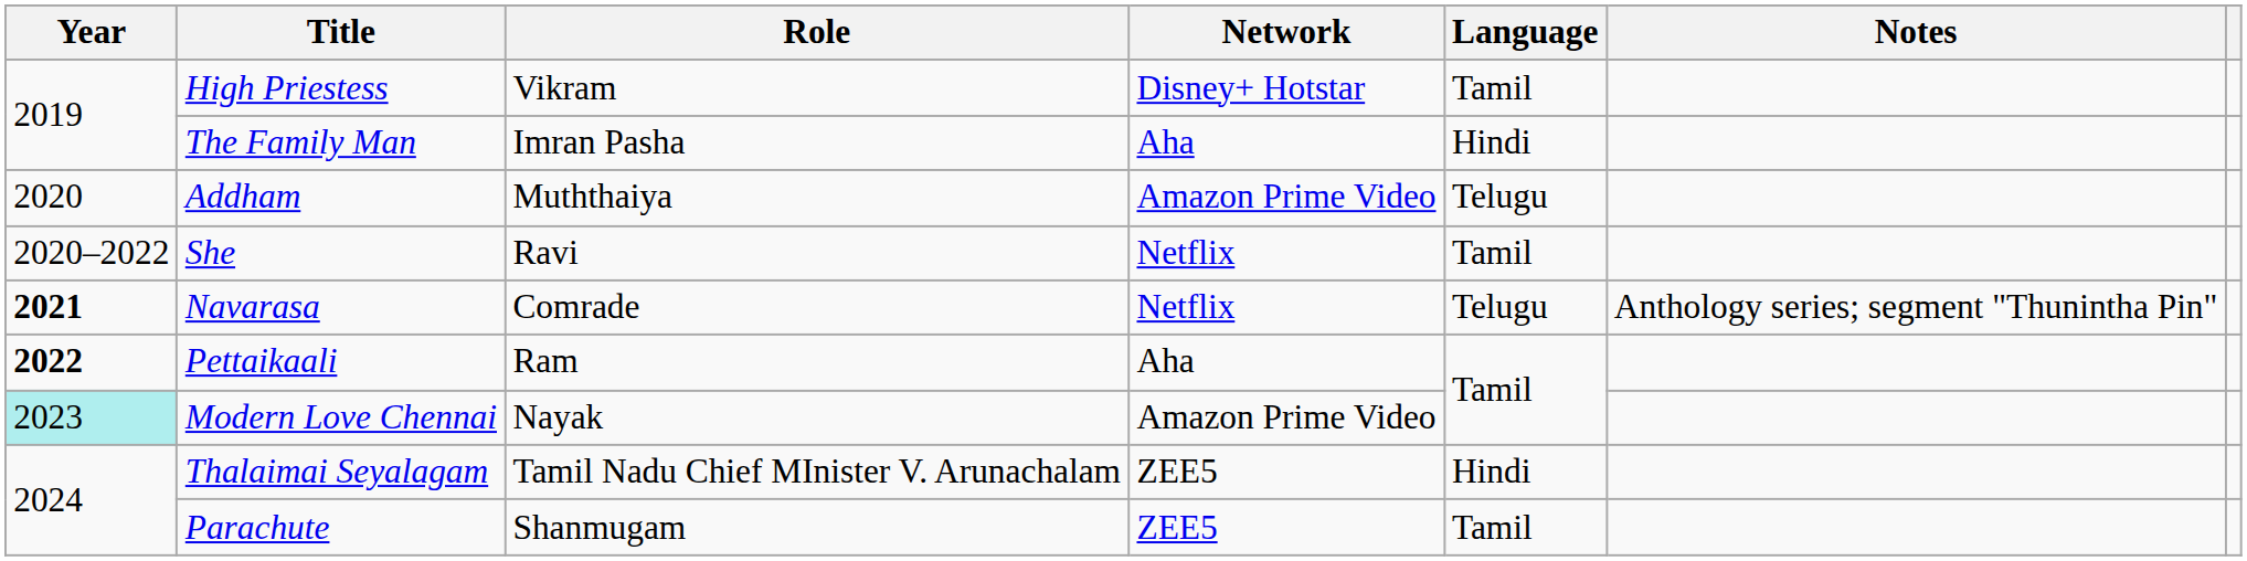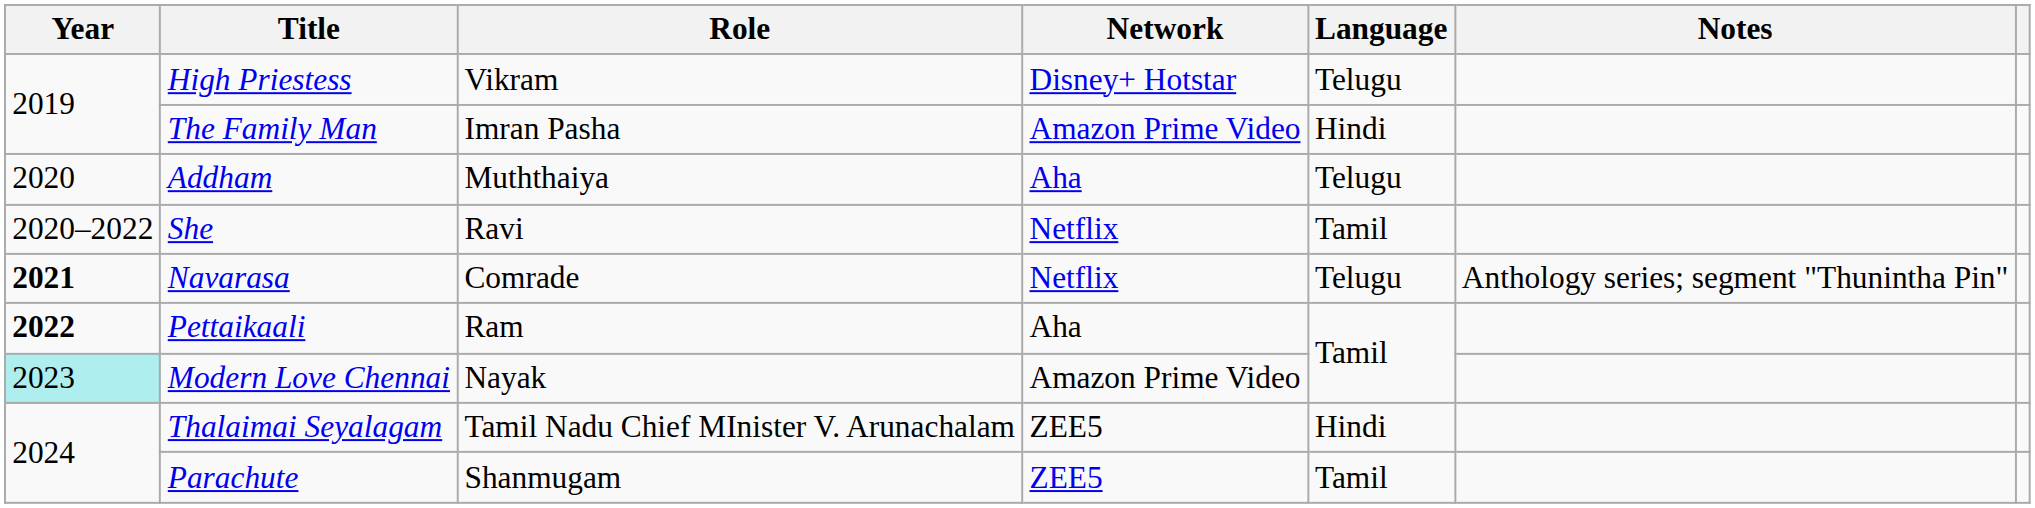 <table class="wikitable sortable">
 <tr style="text-align:center;">
 <th>Year</th>
 <th>Title</th>
 <th>Role</th>
 <th>Network</th>
 <th>Language</th>
 <th>Notes</th>
 <th></th>
 </tr>
 <tr>
 <td rowspan="2">2019</td>
 <td><em><a href='#'>High Priestess</a></em></td>
 <td>Vikram</td>
 <td><a href='#'>Disney+ Hotstar</a></td>
-<td>Tamil</td>
+<td>Telugu</td>
 <td></td>
 <td></td>
 </tr>
 <tr>
 <td><em><a href='#'>The Family Man</a></em></td>
 <td>Imran Pasha</td>
-<td><a href='#'>Aha</a></td>
+<td><a href='#'>Amazon Prime Video</a></td>
 <td>Hindi</td>
 <td></td>
 <td></td>
 </tr>
 <tr>
 <td>2020</td>
 <td><em><a href='#'>Addham</a></em></td>
 <td>Muththaiya</td>
-<td><a href='#'>Amazon Prime Video</a></td>
+<td><a href='#'>Aha</a></td>
 <td>Telugu</td>
 <td></td>
 <td></td>
 </tr>
 <tr>
 <td>2020–2022</td>
 <td><em><a href='#'>She</a></em></td>
 <td>Ravi</td>
 <td><a href='#'>Netflix</a></td>
 <td>Tamil</td>
 <td></td>
 <td></td>
 </tr>
 <tr>
 <td><strong>2021</strong></td>
 <td><em><a href='#'>Navarasa</a></em></td>
 <td>Comrade</td>
 <td><a href='#'>Netflix</a></td>
 <td>Telugu</td>
 <td>Anthology series; segment "Thunintha Pin"</td>
 <td></td>
 </tr>
 <tr>
 <td><strong>2022</strong></td>
 <td><em><a href='#'>Pettaikaali</a></em></td>
 <td>Ram</td>
 <td>Aha</td>
 <td rowspan="2">Tamil</td>
 <td></td>
 <td></td>
 </tr>
 <tr>
 <td style="background: paleturquoise;">2023</td>
 <td><em><a href='#'>Modern Love Chennai</a></em></td>
 <td>Nayak</td>
 <td>Amazon Prime Video</td>
 <td></td>
 <td></td>
 </tr>
 <tr>
 <td rowspan="2">2024</td>
 <td><em><a href='#'>Thalaimai Seyalagam</a></em></td>
 <td>Tamil Nadu Chief MInister V. Arunachalam</td>
 <td>ZEE5</td>
 <td>Hindi</td>
 <td></td>
 <td></td>
 </tr>
 <tr>
 <td><em><a href='#'>Parachute</a></em></td>
 <td>Shanmugam</td>
 <td><a href='#'>ZEE5</a></td>
 <td>Tamil</td>
 <td></td>
 <td></td>
 </tr>
 </table>
